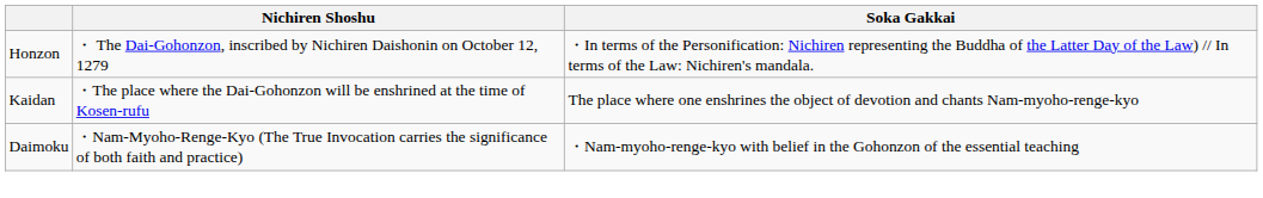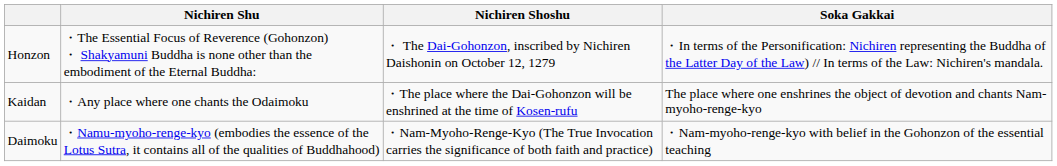 <table class="wikitable">
 <tr>
 <th></th>
+<th>Nichiren Shu</th>
 <th>Nichiren Shoshu</th>
 <th>Soka Gakkai</th>
 </tr>
 <tr>
 <td>Honzon</td>
+<td>・The Essential Focus of Reverence (Gohonzon)<br>・ <a href='#'>Shakyamuni</a> Buddha is none other than the embodiment of the Eternal Buddha:</td>
 <td>・ The  <a href='#'>Dai-Gohonzon</a>,  inscribed by Nichiren Daishonin on October 12, 1279</td>
 <td>・In terms of the Personification: <a href='#'>Nichiren</a> representing the Buddha of <a href='#'>the Latter Day of the Law</a>) // In terms of the Law: Nichiren's mandala.</td>
 </tr>
 <tr>
 <td>Kaidan</td>
+<td>・Any place where one chants the Odaimoku</td>
 <td>・The place where the Dai-Gohonzon will be  enshrined at the time of <a href='#'>Kosen-rufu</a></td>
 <td>The place where one enshrines the object of devotion and chants Nam-myoho-renge-kyo</td>
 </tr>
 <tr>
 <td>Daimoku</td>
+<td>・<a href='#'>Namu-myoho-renge-kyo</a> (embodies the essence of the <a href='#'>Lotus Sutra</a>, it contains all of the qualities of Buddhahood)</td>
 <td>・Nam-Myoho-Renge-Kyo (The True Invocation carries the significance of both faith  and practice)</td>
 <td>・Nam-myoho-renge-kyo with belief in the Gohonzon of the essential teaching</td>
 </tr>
 </table>
